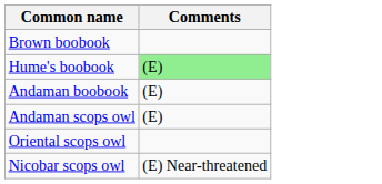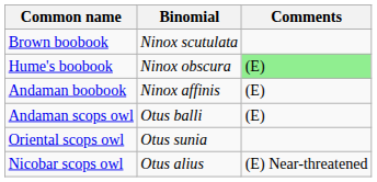 <table class="wikitable">
 <tr>
 <th>Common name</th>
+<th>Binomial</th>
 <th>Comments</th>
 </tr>
 <tr>
 <td><a href='#'>Brown boobook</a></td>
+<td><em>Ninox scutulata</em></td>
 <td></td>
 </tr>
 <tr>
 <td><a href='#'>Hume's boobook</a></td>
+<td><em>Ninox obscura</em></td>
 <td style="background: lightgreen;">(E)</td>
 </tr>
 <tr>
 <td><a href='#'>Andaman boobook</a></td>
+<td><em>Ninox affinis</em></td>
 <td>(E)</td>
 </tr>
 <tr>
 <td><a href='#'>Andaman scops owl</a></td>
+<td><em>Otus balli</em></td>
 <td>(E)</td>
 </tr>
 <tr>
 <td><a href='#'>Oriental scops owl</a></td>
+<td><em>Otus sunia</em></td>
 <td></td>
 </tr>
 <tr>
 <td><a href='#'>Nicobar scops owl</a></td>
+<td><em>Otus alius</em></td>
 <td>(E) Near-threatened</td>
 </tr>
 </table>
